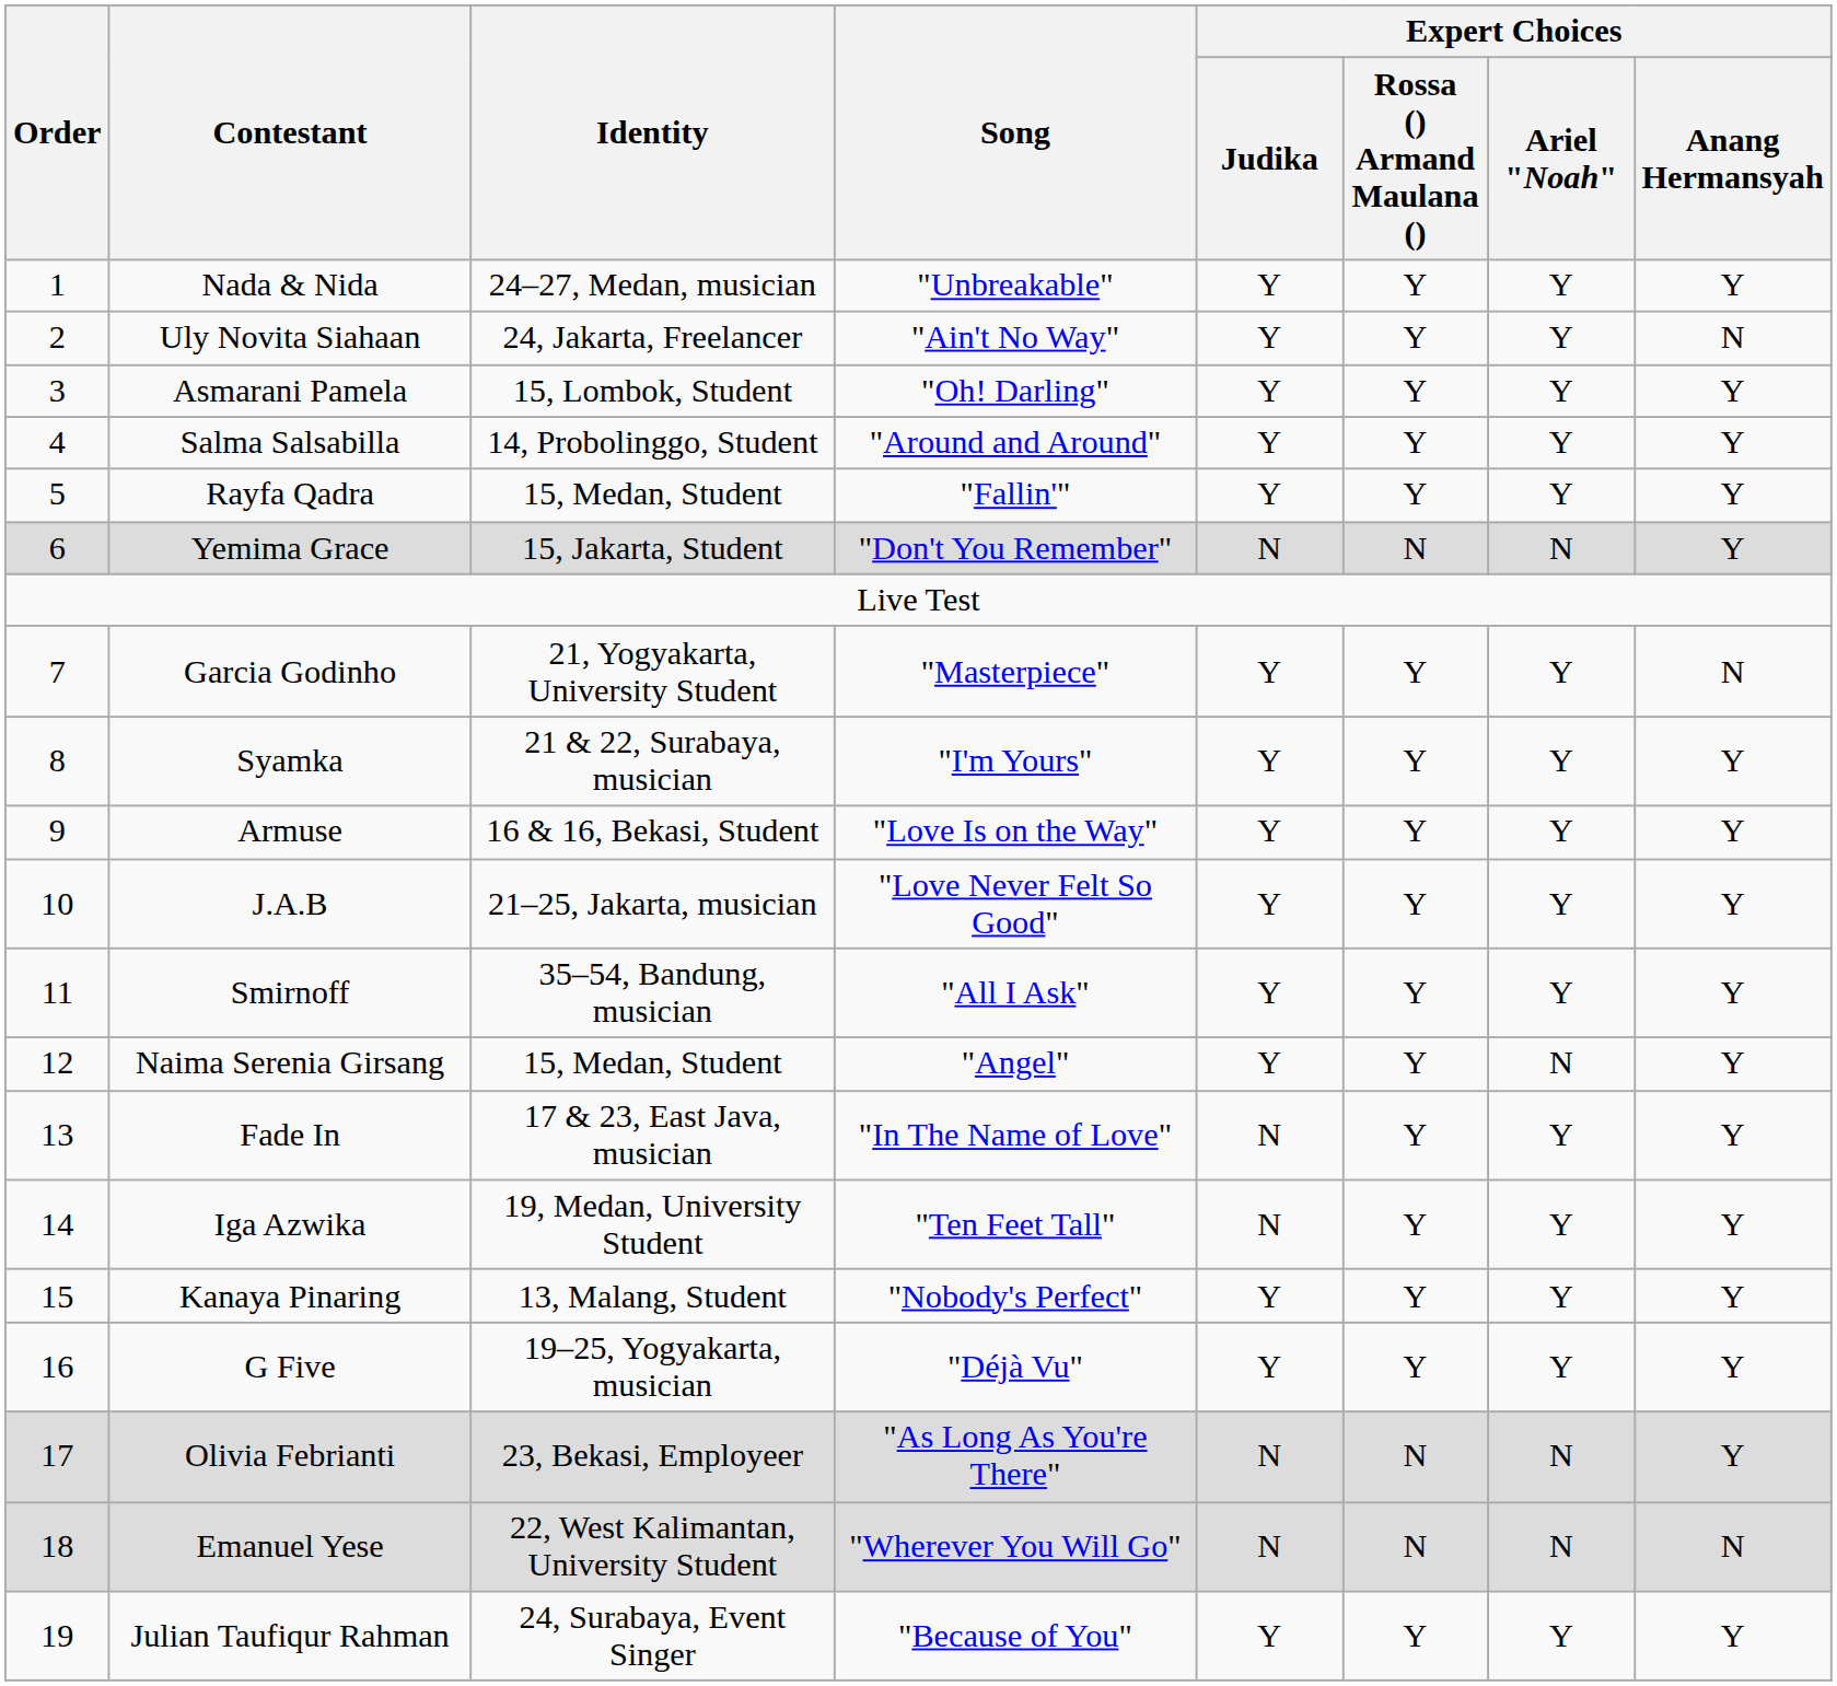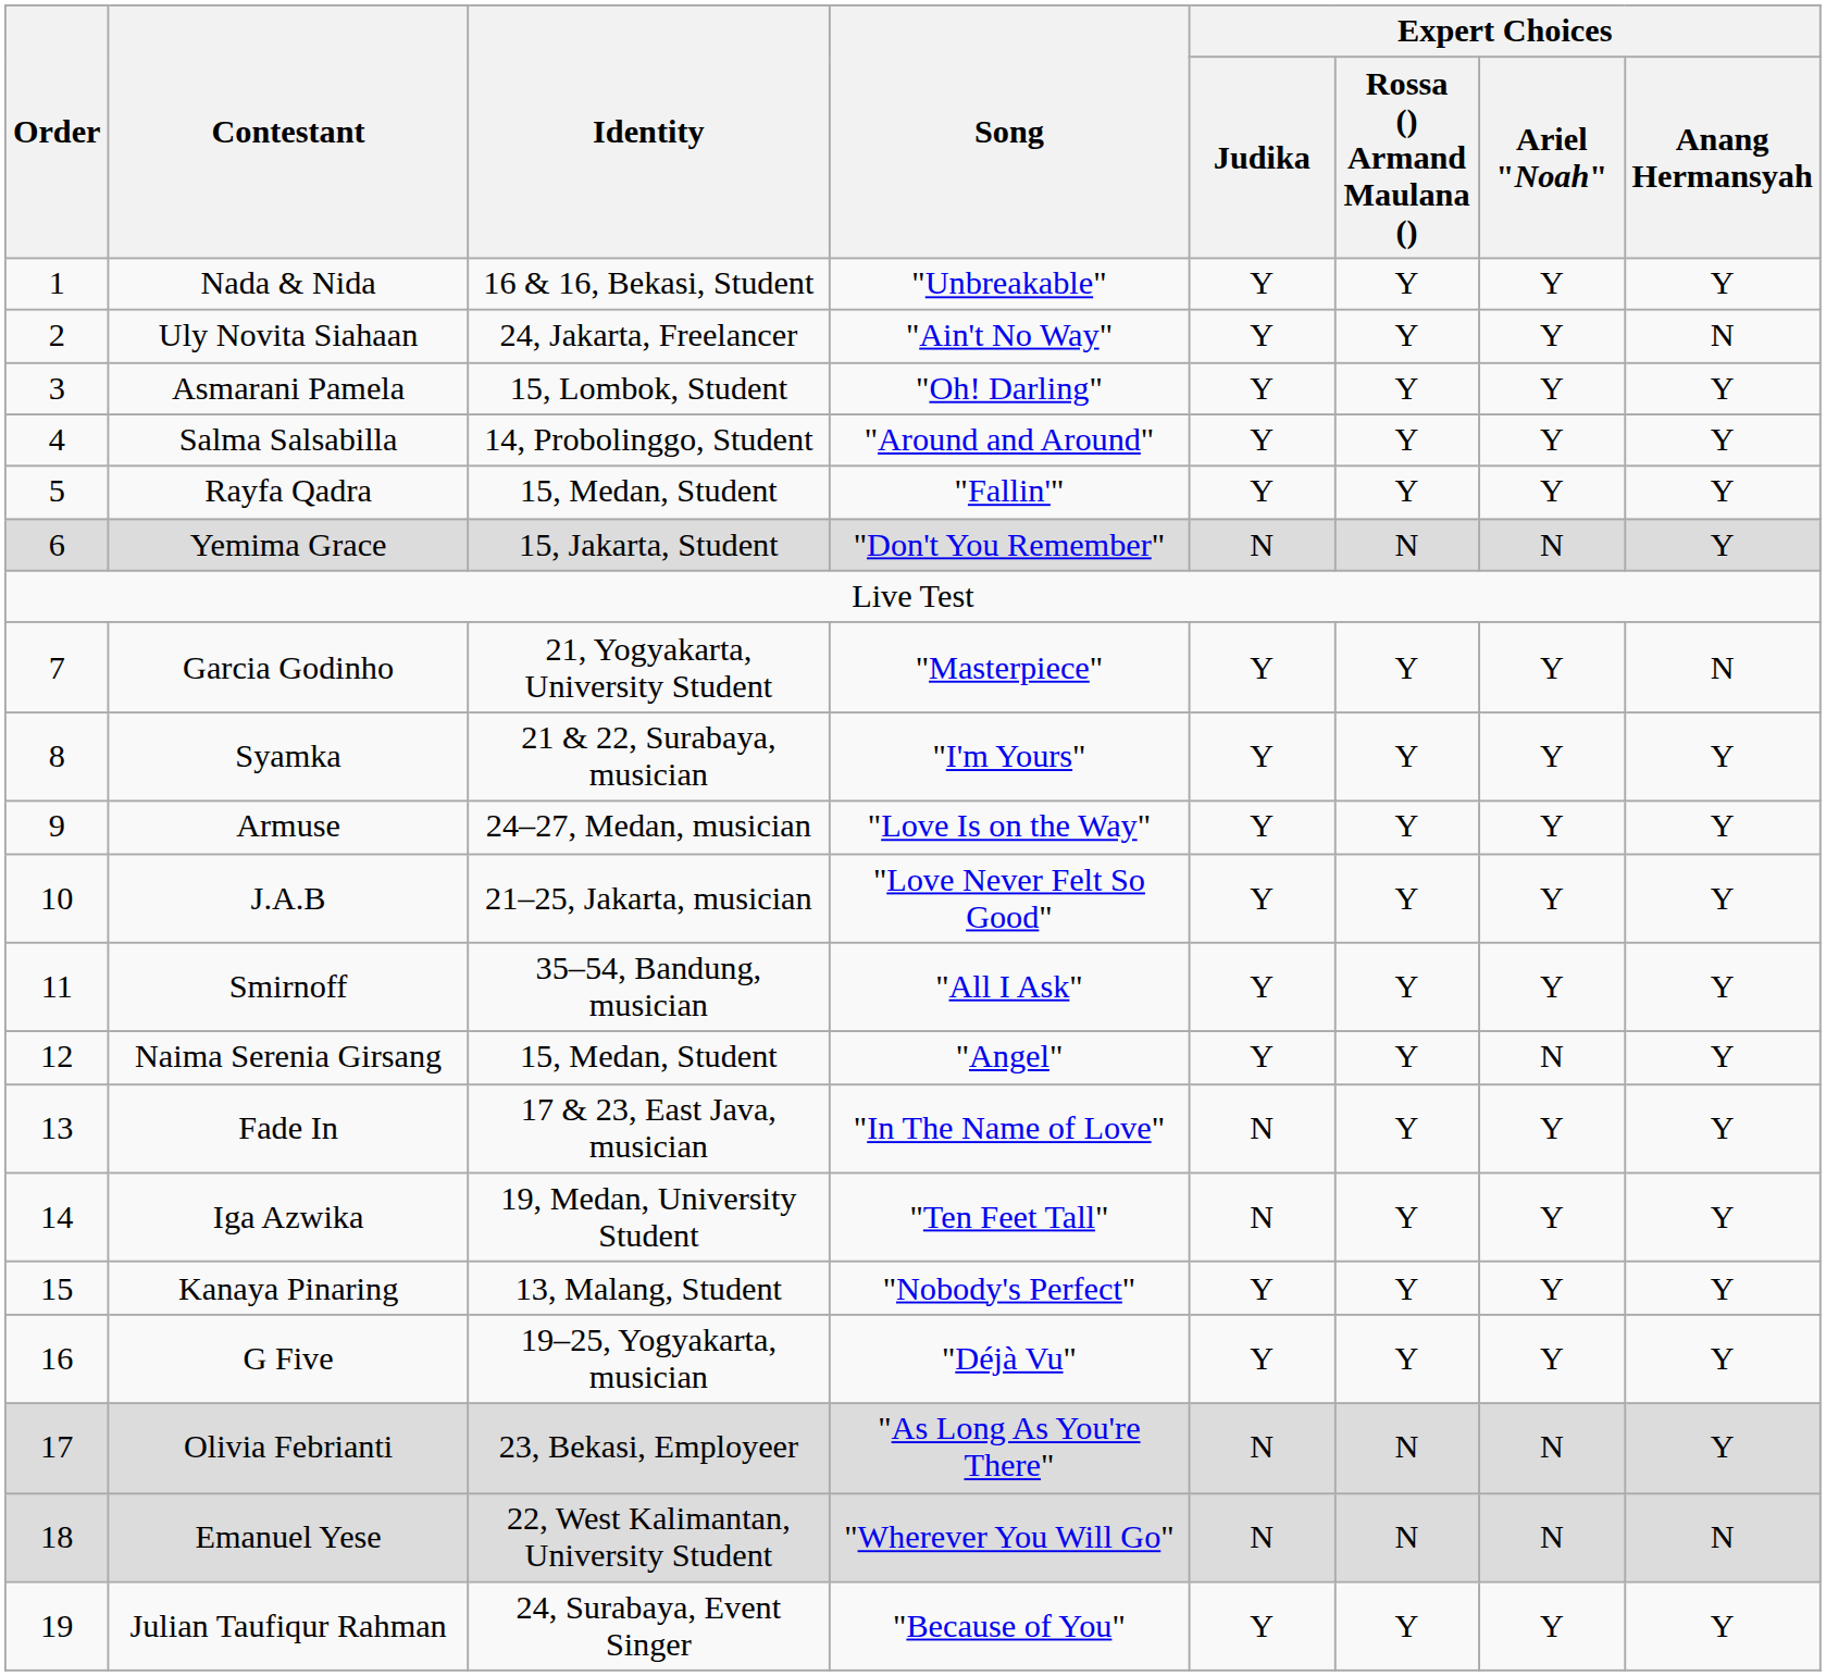 <table class="wikitable" style="text-align:center; width:100%;">
 <tr>
 <th scope="col" rowspan="2" style="width:05%;">Order</th>
 <th scope="col" rowspan="2" style="width:20%;">Contestant</th>
 <th scope="col" rowspan="2" style="width:20%;">Identity</th>
 <th scope="col" rowspan="2" style="width:20%;">Song</th>
 <th scope="col" colspan="4" style="width:32%;">Expert Choices</th>
 </tr>
 <tr>
 <th style="width:08%;">Judika</th>
 <th style="width:08%;">Rossa <br> () <br> Armand Maulana <br> ()</th>
 <th style="width:08%;">Ariel "<em>Noah</em>"</th>
 <th style="width:08%;">Anang Hermansyah</th>
 </tr>
 <tr>
 <td>1</td>
 <td>Nada & Nida</td>
-<td>24–27, Medan, musician</td>
+<td>16 & 16, Bekasi, Student</td>
 <td>"<a href='#'>Unbreakable</a>"</td>
 <td>Y</td>
 <td>Y</td>
 <td>Y</td>
 <td>Y</td>
 </tr>
 <tr>
 <td>2</td>
 <td>Uly Novita Siahaan</td>
 <td>24, Jakarta, Freelancer</td>
 <td>"<a href='#'>Ain't No Way</a>"</td>
 <td>Y</td>
 <td>Y</td>
 <td>Y</td>
 <td>N</td>
 </tr>
 <tr>
 <td>3</td>
 <td>Asmarani Pamela</td>
 <td>15, Lombok, Student</td>
 <td>"<a href='#'>Oh! Darling</a>"</td>
 <td>Y</td>
 <td>Y</td>
 <td>Y</td>
 <td>Y</td>
 </tr>
 <tr>
 <td>4</td>
 <td>Salma Salsabilla</td>
 <td>14, Probolinggo, Student</td>
 <td>"<a href='#'>Around and Around</a>"</td>
 <td>Y</td>
 <td>Y</td>
 <td>Y</td>
 <td>Y</td>
 </tr>
 <tr>
 <td>5</td>
 <td>Rayfa Qadra</td>
 <td>15, Medan, Student</td>
 <td>"<a href='#'>Fallin'</a>"</td>
 <td>Y</td>
 <td>Y</td>
 <td>Y</td>
 <td>Y</td>
 </tr>
 <tr style="background:#DCDCDC;">
 <td>6</td>
 <td>Yemima Grace</td>
 <td>15, Jakarta, Student</td>
 <td>"<a href='#'>Don't You Remember</a>"</td>
 <td>N</td>
 <td>N</td>
 <td>N</td>
 <td>Y</td>
 </tr>
 <tr>
 <td colspan=8 align=center>Live Test</td>
 </tr>
 <tr>
 <td>7</td>
 <td>Garcia Godinho</td>
 <td>21, Yogyakarta, University Student</td>
 <td>"<a href='#'>Masterpiece</a>"</td>
 <td>Y</td>
 <td>Y</td>
 <td>Y</td>
 <td>N</td>
 </tr>
 <tr>
 <td>8</td>
 <td>Syamka</td>
 <td>21 & 22, Surabaya, musician</td>
 <td>"<a href='#'>I'm Yours</a>"</td>
 <td>Y</td>
 <td>Y</td>
 <td>Y</td>
 <td>Y</td>
 </tr>
 <tr>
 <td>9</td>
 <td>Armuse</td>
-<td>16 & 16, Bekasi, Student</td>
+<td>24–27, Medan, musician</td>
 <td>"<a href='#'>Love Is on the Way</a>"</td>
 <td>Y</td>
 <td>Y</td>
 <td>Y</td>
 <td>Y</td>
 </tr>
 <tr>
 <td>10</td>
 <td>J.A.B</td>
 <td>21–25, Jakarta, musician</td>
 <td>"<a href='#'>Love Never Felt So Good</a>"</td>
 <td>Y</td>
 <td>Y</td>
 <td>Y</td>
 <td>Y</td>
 </tr>
 <tr>
 <td>11</td>
 <td>Smirnoff</td>
 <td>35–54, Bandung, musician</td>
 <td>"<a href='#'>All I Ask</a>"</td>
 <td>Y</td>
 <td>Y</td>
 <td>Y</td>
 <td>Y</td>
 </tr>
 <tr>
 <td>12</td>
 <td>Naima Serenia Girsang</td>
 <td>15, Medan, Student</td>
 <td>"<a href='#'>Angel</a>"</td>
 <td>Y</td>
 <td>Y</td>
 <td>N</td>
 <td>Y</td>
 </tr>
 <tr>
 <td>13</td>
 <td>Fade In</td>
 <td>17 & 23, East Java, musician</td>
 <td>"<a href='#'>In The Name of Love</a>"</td>
 <td>N</td>
 <td>Y</td>
 <td>Y</td>
 <td>Y</td>
 </tr>
 <tr>
 <td>14</td>
 <td>Iga Azwika</td>
 <td>19, Medan, University Student</td>
 <td>"<a href='#'>Ten Feet Tall</a>"</td>
 <td>N</td>
 <td>Y</td>
 <td>Y</td>
 <td>Y</td>
 </tr>
 <tr>
 <td>15</td>
 <td>Kanaya Pinaring</td>
 <td>13, Malang, Student</td>
 <td>"<a href='#'>Nobody's Perfect</a>"</td>
 <td>Y</td>
 <td>Y</td>
 <td>Y</td>
 <td>Y</td>
 </tr>
 <tr>
 <td>16</td>
 <td>G Five</td>
 <td>19–25, Yogyakarta, musician</td>
 <td>"<a href='#'>Déjà Vu</a>"</td>
 <td>Y</td>
 <td>Y</td>
 <td>Y</td>
 <td>Y</td>
 </tr>
 <tr style="background:#DCDCDC;">
 <td>17</td>
 <td>Olivia Febrianti</td>
 <td>23, Bekasi, Employeer</td>
 <td>"<a href='#'>As Long As You're There</a>"</td>
 <td>N</td>
 <td>N</td>
 <td>N</td>
 <td>Y</td>
 </tr>
 <tr style="background:#DCDCDC;">
 <td>18</td>
 <td>Emanuel Yese</td>
 <td>22, West Kalimantan, University Student</td>
 <td>"<a href='#'>Wherever You Will Go</a>"</td>
 <td>N</td>
 <td>N</td>
 <td>N</td>
 <td>N</td>
 </tr>
 <tr>
 <td>19</td>
 <td>Julian Taufiqur Rahman</td>
 <td>24, Surabaya, Event Singer</td>
 <td>"<a href='#'>Because of You</a>"</td>
 <td>Y</td>
 <td>Y</td>
 <td>Y</td>
 <td>Y</td>
 </tr>
 </table>
